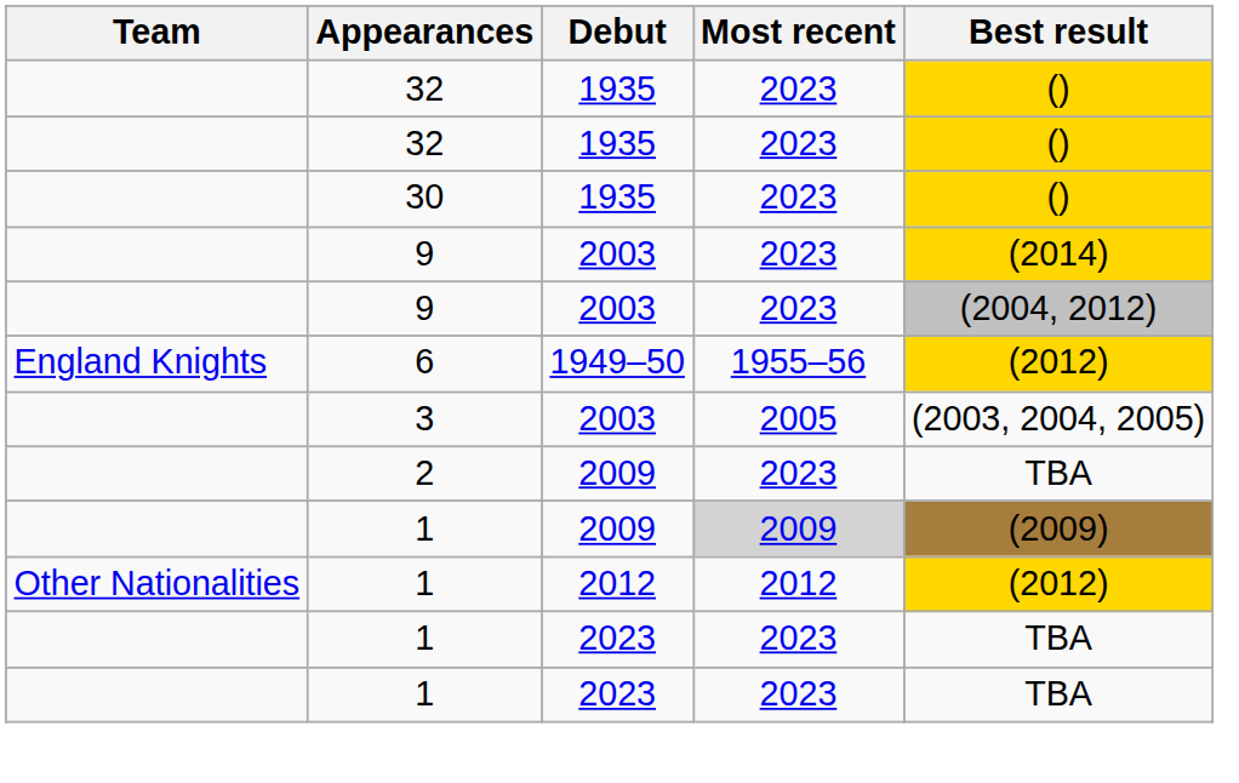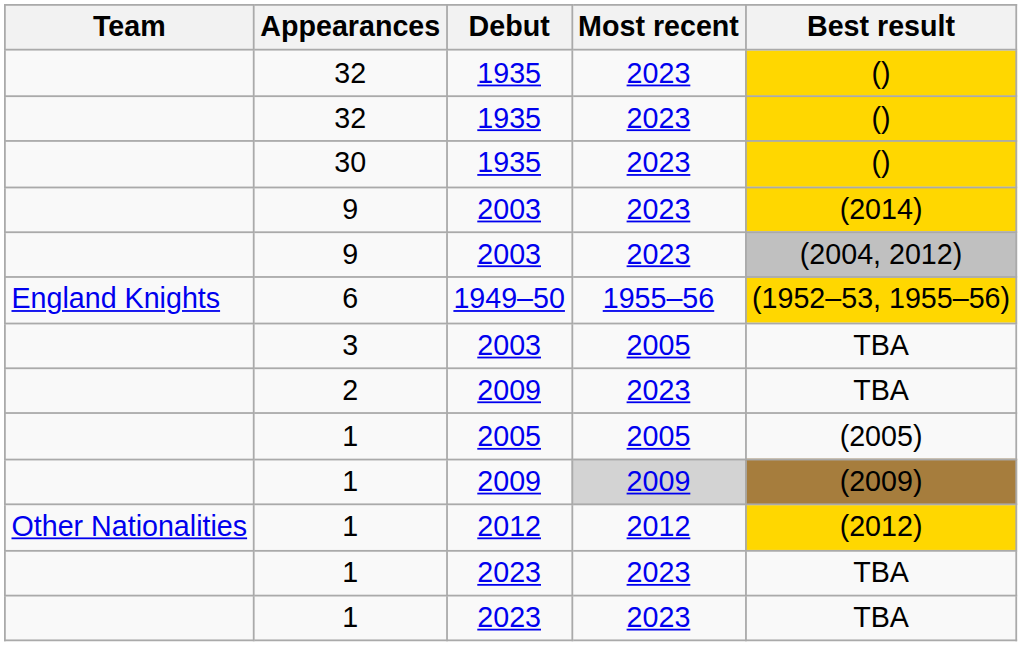 <table class="wikitable sortable" style="text-align: center">
 <tr>
 <th>Team</th>
 <th>Appearances</th>
 <th>Debut</th>
 <th>Most recent</th>
 <th>Best result</th>
 </tr>
 <tr>
 <td align=left></td>
 <td>32</td>
 <td><a href='#'>1935</a></td>
 <td><a href='#'>2023</a></td>
 <td bgcolor=gold> ()</td>
 </tr>
 <tr>
 <td align=left></td>
 <td>32</td>
 <td><a href='#'>1935</a></td>
 <td><a href='#'>2023</a></td>
 <td bgcolor=gold> ()</td>
 </tr>
 <tr>
 <td align=left></td>
 <td>30</td>
 <td><a href='#'>1935</a></td>
 <td><a href='#'>2023</a></td>
 <td bgcolor=gold> ()</td>
 </tr>
 <tr>
 <td align=left></td>
 <td>9</td>
 <td><a href='#'>2003</a></td>
 <td><a href='#'>2023</a></td>
 <td bgcolor=gold> (2014)</td>
 </tr>
 <tr>
 <td align=left></td>
 <td>9</td>
 <td><a href='#'>2003</a></td>
 <td><a href='#'>2023</a></td>
 <td bgcolor=silver> (2004, 2012)</td>
 </tr>
 <tr>
 <td align=left> <a href='#'>England Knights</a></td>
 <td>6</td>
 <td><a href='#'>1949–50</a></td>
 <td><a href='#'>1955–56</a></td>
-<td bgcolor=gold> (2012)</td>
+<td bgcolor=gold> (1952–53, 1955–56)</td>
 </tr>
 <tr>
 <td align=left></td>
 <td>3</td>
 <td><a href='#'>2003</a></td>
 <td><a href='#'>2005</a></td>
-<td> (2003, 2004, 2005)</td>
+<td>TBA</td>
 </tr>
 <tr>
 <td align=left></td>
 <td>2</td>
 <td><a href='#'>2009</a></td>
 <td><a href='#'>2023</a></td>
 <td>TBA</td>
+</tr>
+<tr>
+<td align=left></td>
+<td>1</td>
+<td><a href='#'>2005</a></td>
+<td><a href='#'>2005</a></td>
+<td> (2005)</td>
 </tr>
 <tr>
 <td align=left></td>
 <td>1</td>
 <td><a href='#'>2009</a></td>
 <td style="background: lightgrey;"><a href='#'>2009</a></td>
 <td style="background:#a67d3d;"> (2009)</td>
 </tr>
 <tr>
 <td><a href='#'>Other Nationalities</a></td>
 <td>1</td>
 <td><a href='#'>2012</a></td>
 <td><a href='#'>2012</a></td>
 <td bgcolor=gold> (2012)</td>
 </tr>
 <tr>
 <td align=left></td>
 <td>1</td>
 <td><a href='#'>2023</a></td>
 <td><a href='#'>2023</a></td>
 <td>TBA</td>
 </tr>
 <tr>
 <td align=left></td>
 <td>1</td>
 <td><a href='#'>2023</a></td>
 <td><a href='#'>2023</a></td>
 <td>TBA</td>
 </tr>
 </table>
